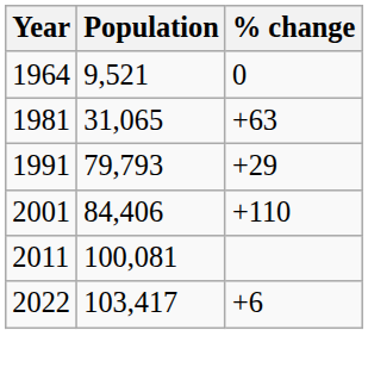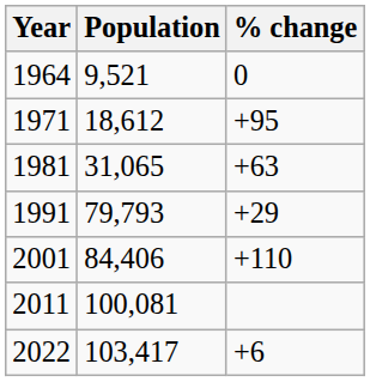 <table class="wikitable">
 <tr>
 <th>Year</th>
 <th>Population</th>
 <th>% change</th>
 </tr>
 <tr>
 <td>1964</td>
 <td>9,521</td>
 <td>0</td>
+</tr>
+<tr>
+<td>1971</td>
+<td>18,612</td>
+<td>+95</td>
 </tr>
 <tr>
 <td>1981</td>
 <td>31,065</td>
 <td>+63</td>
 </tr>
 <tr>
 <td>1991</td>
 <td>79,793</td>
 <td>+29</td>
 </tr>
 <tr>
 <td>2001</td>
 <td>84,406</td>
 <td>+110</td>
 </tr>
 <tr>
 <td>2011</td>
 <td>100,081</td>
 <td></td>
 </tr>
 <tr>
 <td>2022</td>
 <td>103,417</td>
 <td>+6</td>
 </tr>
 </table>
